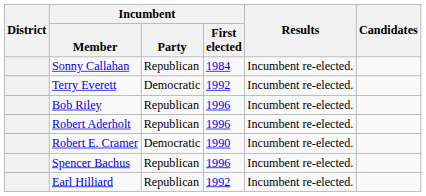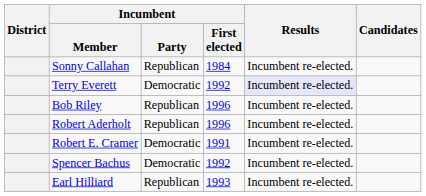 <table class="wikitable sortable">
 <tr>
 <th rowspan=2>District</th>
 <th colspan=3>Incumbent</th>
 <th rowspan=2>Results</th>
 <th rowspan=2 class="unsortable">Candidates</th>
 </tr>
 <tr valign=bottom>
 <th>Member</th>
 <th>Party</th>
 <th>First<br>elected</th>
 </tr>
 <tr>
 <th></th>
 <td><a href='#'>Sonny Callahan</a></td>
 <td>Republican</td>
 <td><a href='#'>1984</a></td>
 <td>Incumbent re-elected.</td>
 <td nowrap></td>
 </tr>
 <tr>
 <th></th>
 <td><a href='#'>Terry Everett</a></td>
 <td>Democratic</td>
 <td><a href='#'>1992</a></td>
-<td>Incumbent re-elected.</td>
+<td style="background: lavender;">Incumbent re-elected.</td>
 <td nowrap></td>
 </tr>
 <tr>
 <th></th>
 <td><a href='#'>Bob Riley</a></td>
 <td>Republican</td>
 <td><a href='#'>1996</a></td>
 <td>Incumbent re-elected.</td>
 <td nowrap></td>
 </tr>
 <tr>
 <th></th>
 <td><a href='#'>Robert Aderholt</a></td>
 <td>Republican</td>
 <td><a href='#'>1996</a></td>
 <td>Incumbent re-elected.</td>
 <td nowrap></td>
 </tr>
 <tr>
 <th></th>
 <td><a href='#'>Robert E. Cramer</a></td>
 <td>Democratic</td>
-<td><a href='#'>1990</a></td>
+<td><a href='#'>1991</a></td>
 <td>Incumbent re-elected.</td>
 <td nowrap></td>
 </tr>
 <tr>
 <th></th>
 <td><a href='#'>Spencer Bachus</a></td>
-<td>Republican</td>
-<td><a href='#'>1996</a></td>
+<td>Democratic</td>
+<td><a href='#'>1992</a></td>
 <td>Incumbent re-elected.</td>
 <td nowrap></td>
 </tr>
 <tr>
 <th></th>
 <td><a href='#'>Earl Hilliard</a></td>
 <td>Republican</td>
-<td><a href='#'>1992</a></td>
+<td><a href='#'>1993</a></td>
 <td>Incumbent re-elected.</td>
 <td nowrap></td>
 </tr>
 </table>
